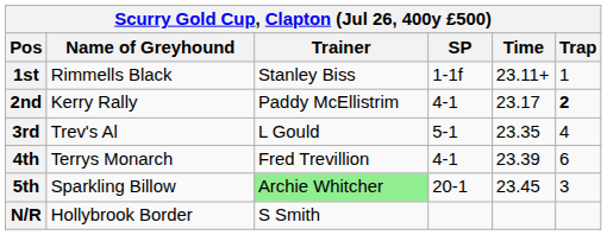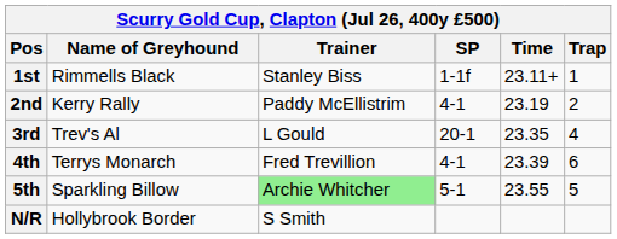 <table class="wikitable">
 <tr>
 <th colspan="6"><a href='#'>Scurry Gold Cup</a>, <a href='#'>Clapton</a> (Jul 26, 400y £500)</th>
 </tr>
 <tr>
 <th width=30>Pos</th>
 <th width=180>Name of Greyhound</th>
 <th width=150>Trainer</th>
 <th width=50>SP</th>
 <th width=50>Time</th>
 <th width=30>Trap</th>
 </tr>
 <tr>
 <th>1st</th>
 <td>Rimmells Black</td>
 <td>Stanley Biss</td>
 <td>1-1f</td>
 <td>23.11+</td>
 <td>1</td>
 </tr>
 <tr>
 <th>2nd</th>
 <td>Kerry Rally</td>
 <td>Paddy McEllistrim</td>
 <td>4-1</td>
-<td>23.17</td>
-<td><strong>2</strong></td>
+<td>23.19</td>
+<td>2</td>
 </tr>
 <tr>
 <th>3rd</th>
 <td>Trev's Al</td>
 <td>L Gould</td>
-<td>5-1</td>
+<td>20-1</td>
 <td>23.35</td>
 <td>4</td>
 </tr>
 <tr>
 <th>4th</th>
 <td>Terrys Monarch</td>
 <td>Fred Trevillion</td>
 <td>4-1</td>
 <td>23.39</td>
 <td>6</td>
 </tr>
 <tr>
 <th>5th</th>
 <td>Sparkling Billow</td>
 <td style="background: lightgreen;">Archie Whitcher</td>
-<td>20-1</td>
-<td>23.45</td>
-<td>3</td>
+<td>5-1</td>
+<td>23.55</td>
+<td>5</td>
 </tr>
 <tr>
 <th>N/R</th>
 <td>Hollybrook Border</td>
 <td>S Smith</td>
 <td></td>
 <td></td>
 <td></td>
 </tr>
 </table>
